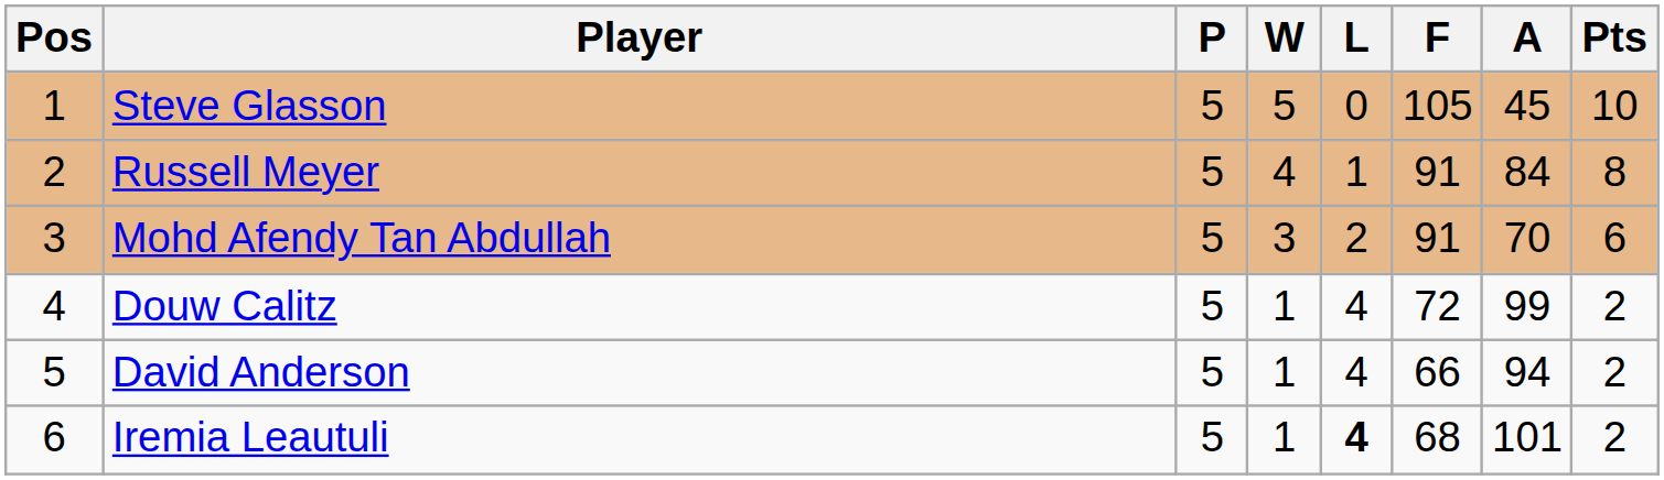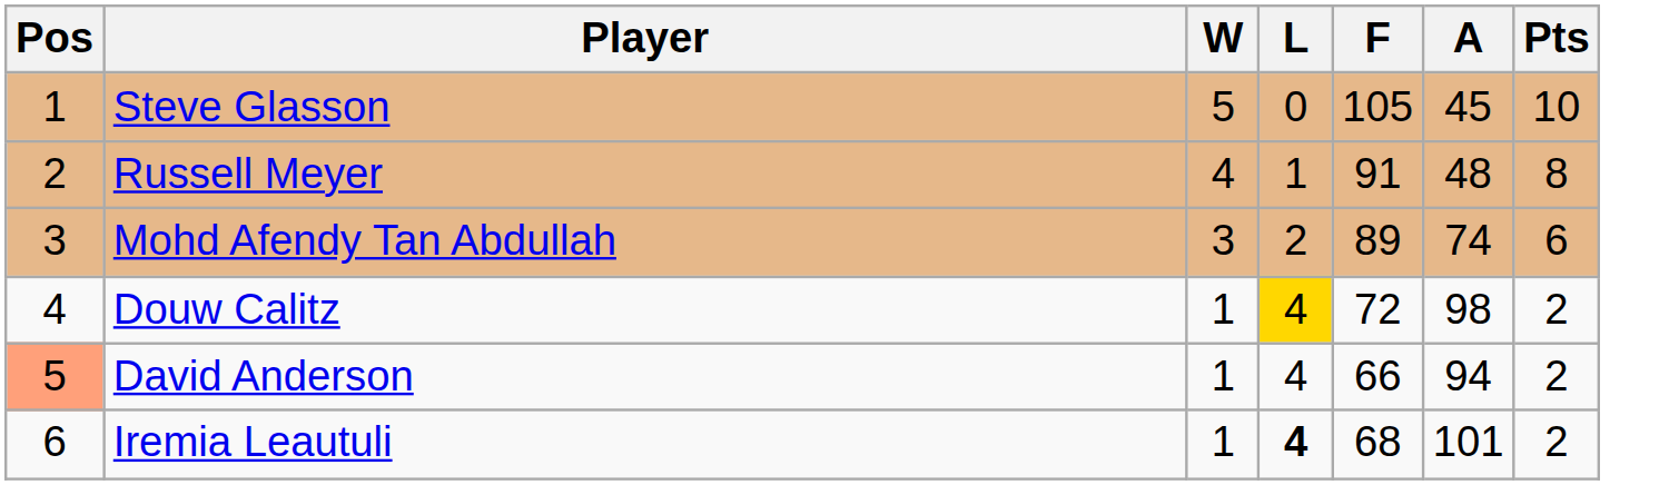 <table class="wikitable" style="font-size: 100%">
 <tr>
 <th width=20>Pos</th>
 <th width=400>Player</th>
-<th width=20>P</th>
 <th width=20>W</th>
 <th width=20>L</th>
 <th width=20>F</th>
 <th width=20>A</th>
 <th width=20>Pts</th>
 </tr>
 <tr align=center style="background: #E6B88A;">
 <td>1</td>
 <td align="left"> <a href='#'>Steve Glasson</a></td>
 <td>5</td>
-<td>5</td>
 <td>0</td>
 <td>105</td>
 <td>45</td>
 <td>10</td>
 </tr>
 <tr align=center style="background: #E6B88A;">
 <td>2</td>
 <td align="left"> <a href='#'>Russell Meyer</a></td>
-<td>5</td>
 <td>4</td>
 <td>1</td>
 <td>91</td>
-<td>84</td>
+<td>48</td>
 <td>8</td>
 </tr>
 <tr align=center style="background: #E6B88A;">
 <td>3</td>
 <td align="left"> <a href='#'>Mohd Afendy Tan Abdullah</a></td>
-<td>5</td>
 <td>3</td>
 <td>2</td>
-<td>91</td>
-<td>70</td>
+<td>89</td>
+<td>74</td>
 <td>6</td>
 </tr>
 <tr align=center>
 <td>4</td>
 <td align="left"> <a href='#'>Douw Calitz</a></td>
-<td>5</td>
 <td>1</td>
-<td>4</td>
+<td style="background: gold;">4</td>
 <td>72</td>
-<td>99</td>
+<td>98</td>
 <td>2</td>
 </tr>
 <tr align=center>
-<td>5</td>
+<td style="background: lightsalmon;">5</td>
 <td align="left"> <a href='#'>David Anderson</a></td>
-<td>5</td>
 <td>1</td>
 <td>4</td>
 <td>66</td>
 <td>94</td>
 <td>2</td>
 </tr>
 <tr align=center>
 <td>6</td>
 <td align="left"> <a href='#'>Iremia Leautuli</a></td>
-<td>5</td>
 <td>1</td>
 <td><strong>4</strong></td>
 <td>68</td>
 <td>101</td>
 <td>2</td>
 </tr>
 </table>
